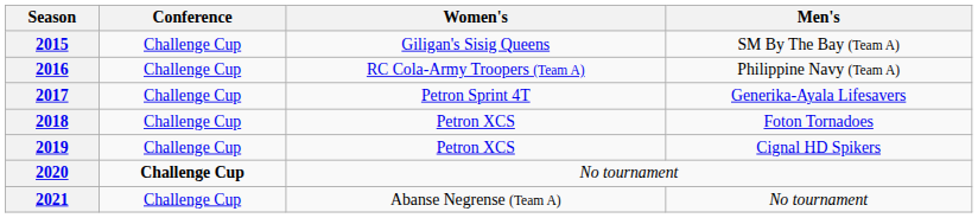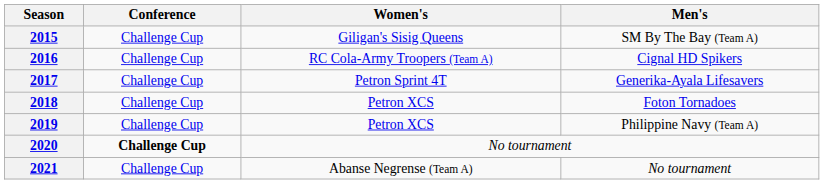 <table class="wikitable" style="width:75%; text-align:center;">
 <tr>
 <th scope="col">Season</th>
 <th scope="col">Conference</th>
 <th scope="col">Women's</th>
 <th scope="col">Men's</th>
 </tr>
 <tr>
 <th scope="row"><a href='#'>2015</a></th>
 <td><a href='#'>Challenge Cup</a></td>
 <td><a href='#'>Giligan's Sisig Queens</a></td>
 <td>SM By The Bay <small>(Team A)</small></td>
 </tr>
 <tr>
 <th scope="row"><a href='#'>2016</a></th>
 <td><a href='#'>Challenge Cup</a></td>
 <td><a href='#'>RC Cola-Army Troopers <small>(Team A)</small></a></td>
-<td>Philippine Navy <small>(Team A)</small></td>
+<td><a href='#'>Cignal HD Spikers</a></td>
 </tr>
 <tr>
 <th scope="row"><a href='#'>2017</a></th>
 <td><a href='#'>Challenge Cup</a></td>
 <td><a href='#'>Petron Sprint 4T</a></td>
 <td><a href='#'>Generika-Ayala Lifesavers</a></td>
 </tr>
 <tr>
 <th scope="row"><a href='#'>2018</a></th>
 <td><a href='#'>Challenge Cup</a></td>
 <td><a href='#'>Petron XCS</a></td>
 <td><a href='#'>Foton Tornadoes</a></td>
 </tr>
 <tr>
 <th scope="row"><a href='#'>2019</a></th>
 <td><a href='#'>Challenge Cup</a></td>
 <td><a href='#'>Petron XCS</a></td>
-<td><a href='#'>Cignal HD Spikers</a></td>
+<td>Philippine Navy <small>(Team A)</small></td>
 </tr>
 <tr>
 <th scope="row"><a href='#'>2020</a></th>
 <td><strong>Challenge Cup</strong></td>
 <td colspan="2"><em>No tournament</em></td>
 </tr>
 <tr>
 <th scope="row"><a href='#'>2021</a></th>
 <td><a href='#'>Challenge Cup</a></td>
 <td>Abanse Negrense <small>(Team A)</small></td>
 <td><em>No tournament</em></td>
 </tr>
 </table>
